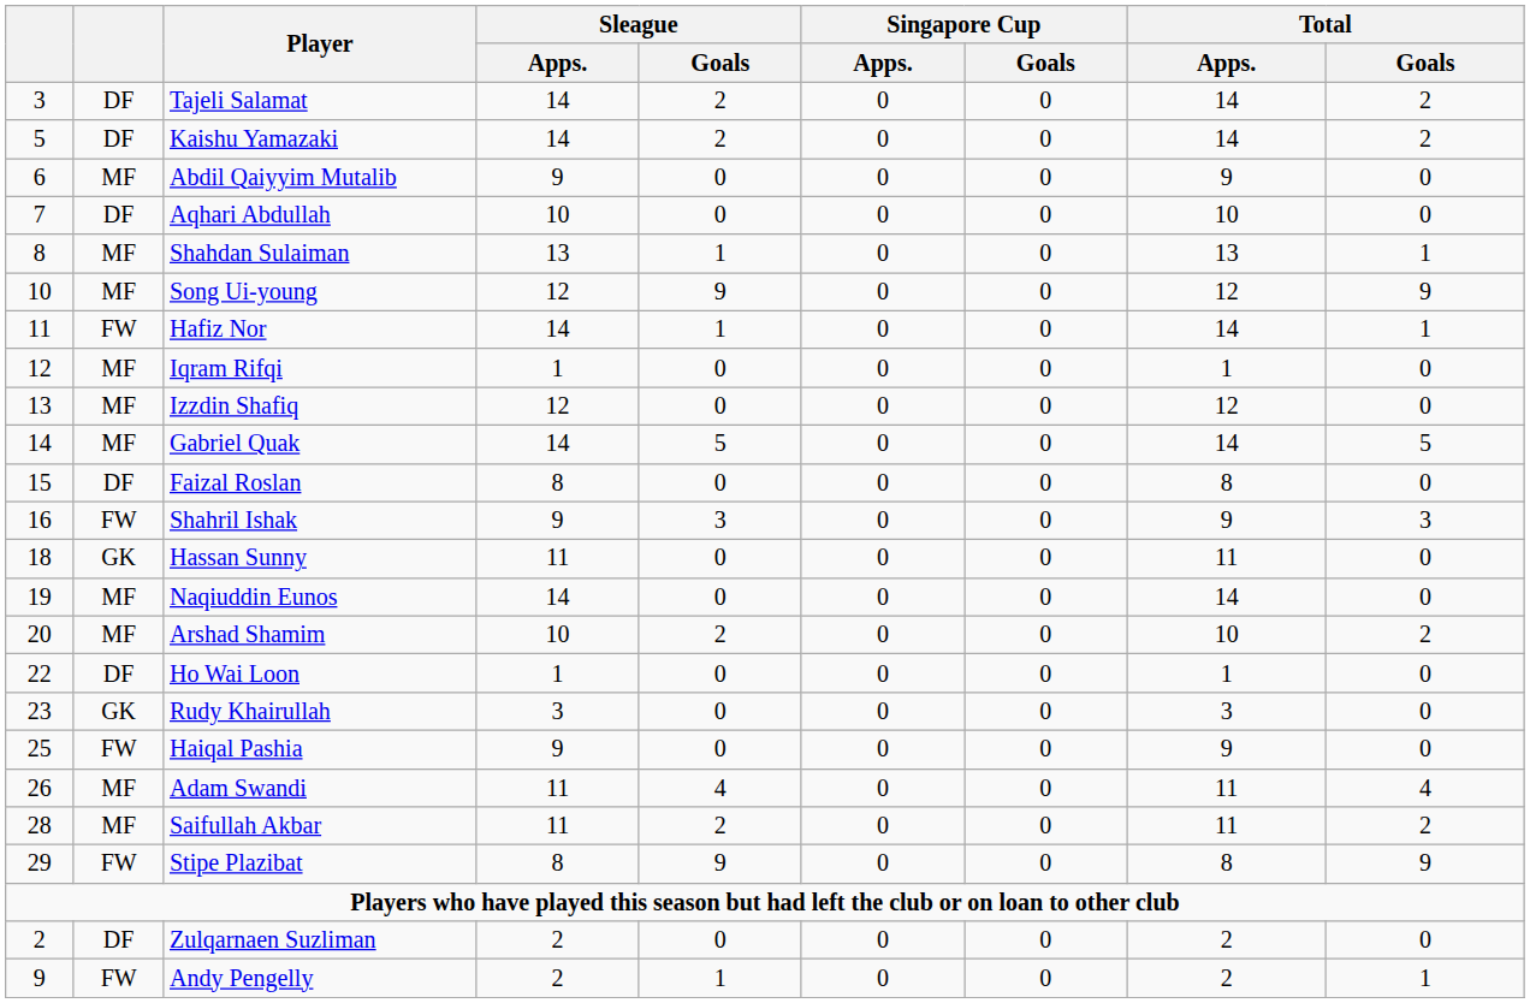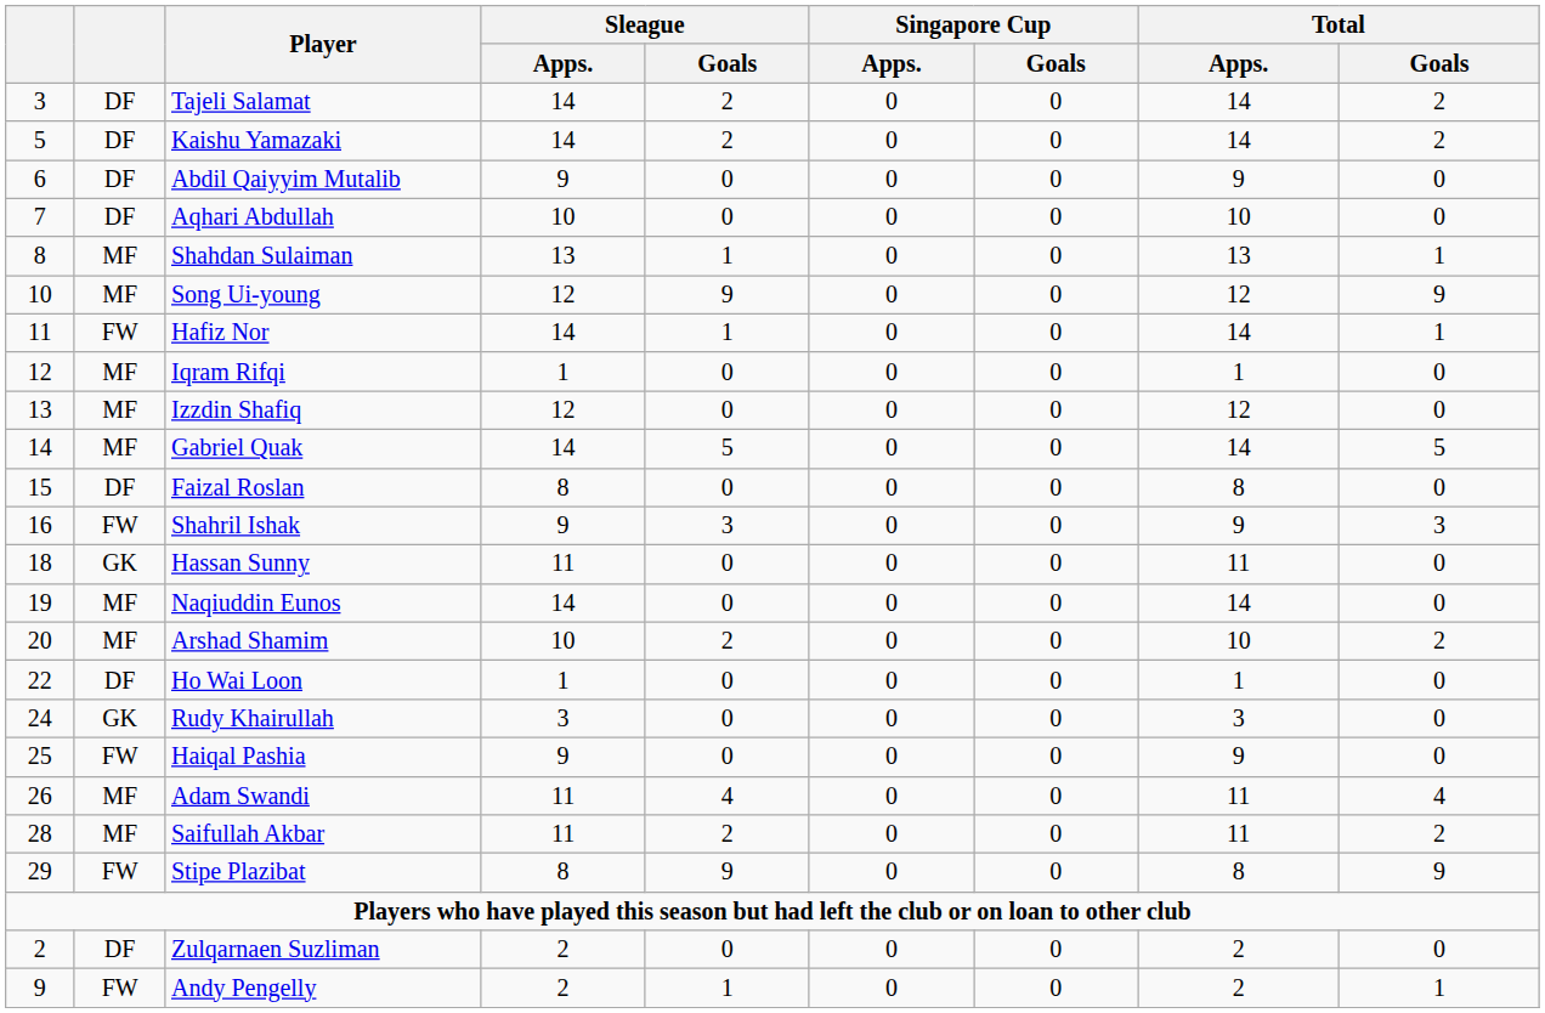 <table class="wikitable" style="text-align:center; font-size:100%; width:80%;">
 <tr>
 <th rowspan=2></th>
 <th rowspan=2></th>
 <th rowspan=2 width="200">Player</th>
 <th colspan=2 width="105">Sleague</th>
 <th colspan=2 width="105">Singapore Cup</th>
 <th colspan=2 width="130">Total</th>
 </tr>
 <tr>
 <th>Apps.</th>
 <th>Goals</th>
 <th>Apps.</th>
 <th>Goals</th>
 <th>Apps.</th>
 <th>Goals</th>
 </tr>
 <tr>
 <td>3</td>
 <td>DF</td>
 <td align="left"> <a href='#'>Tajeli Salamat</a></td>
 <td>14</td>
 <td>2</td>
 <td>0</td>
 <td>0</td>
 <td>14</td>
 <td>2</td>
 </tr>
 <tr>
 <td>5</td>
 <td>DF</td>
 <td align="left"> <a href='#'>Kaishu Yamazaki</a></td>
 <td>14</td>
 <td>2</td>
 <td>0</td>
 <td>0</td>
 <td>14</td>
 <td>2</td>
 </tr>
 <tr>
 <td>6</td>
-<td>MF</td>
+<td>DF</td>
 <td align="left"> <a href='#'>Abdil Qaiyyim Mutalib</a></td>
 <td>9</td>
 <td>0</td>
 <td>0</td>
 <td>0</td>
 <td>9</td>
 <td>0</td>
 </tr>
 <tr>
 <td>7</td>
 <td>DF</td>
 <td align="left"> <a href='#'>Aqhari Abdullah</a></td>
 <td>10</td>
 <td>0</td>
 <td>0</td>
 <td>0</td>
 <td>10</td>
 <td>0</td>
 </tr>
 <tr>
 <td>8</td>
 <td>MF</td>
 <td align="left"> <a href='#'>Shahdan Sulaiman</a></td>
 <td>13</td>
 <td>1</td>
 <td>0</td>
 <td>0</td>
 <td>13</td>
 <td>1</td>
 </tr>
 <tr>
 <td>10</td>
 <td>MF</td>
 <td align="left"> <a href='#'>Song Ui-young</a></td>
 <td>12</td>
 <td>9</td>
 <td>0</td>
 <td>0</td>
 <td>12</td>
 <td>9</td>
 </tr>
 <tr>
 <td>11</td>
 <td>FW</td>
 <td align="left"> <a href='#'>Hafiz Nor</a></td>
 <td>14</td>
 <td>1</td>
 <td>0</td>
 <td>0</td>
 <td>14</td>
 <td>1</td>
 </tr>
 <tr>
 <td>12</td>
 <td>MF</td>
 <td align="left"> <a href='#'>Iqram Rifqi</a></td>
 <td>1</td>
 <td>0</td>
 <td>0</td>
 <td>0</td>
 <td>1</td>
 <td>0</td>
 </tr>
 <tr>
 <td>13</td>
 <td>MF</td>
 <td align="left"> <a href='#'>Izzdin Shafiq</a></td>
 <td>12</td>
 <td>0</td>
 <td>0</td>
 <td>0</td>
 <td>12</td>
 <td>0</td>
 </tr>
 <tr>
 <td>14</td>
 <td>MF</td>
 <td align="left"> <a href='#'>Gabriel Quak</a></td>
 <td>14</td>
 <td>5</td>
 <td>0</td>
 <td>0</td>
 <td>14</td>
 <td>5</td>
 </tr>
 <tr>
 <td>15</td>
 <td>DF</td>
 <td align="left"> <a href='#'>Faizal Roslan</a></td>
 <td>8</td>
 <td>0</td>
 <td>0</td>
 <td>0</td>
 <td>8</td>
 <td>0</td>
 </tr>
 <tr>
 <td>16</td>
 <td>FW</td>
 <td align="left"> <a href='#'>Shahril Ishak</a></td>
 <td>9</td>
 <td>3</td>
 <td>0</td>
 <td>0</td>
 <td>9</td>
 <td>3</td>
 </tr>
 <tr>
 <td>18</td>
 <td>GK</td>
 <td align="left"> <a href='#'>Hassan Sunny</a></td>
 <td>11</td>
 <td>0</td>
 <td>0</td>
 <td>0</td>
 <td>11</td>
 <td>0</td>
 </tr>
 <tr>
 <td>19</td>
 <td>MF</td>
 <td align="left"> <a href='#'>Naqiuddin Eunos</a></td>
 <td>14</td>
 <td>0</td>
 <td>0</td>
 <td>0</td>
 <td>14</td>
 <td>0</td>
 </tr>
 <tr>
 <td>20</td>
 <td>MF</td>
 <td align="left"> <a href='#'>Arshad Shamim</a></td>
 <td>10</td>
 <td>2</td>
 <td>0</td>
 <td>0</td>
 <td>10</td>
 <td>2</td>
 </tr>
 <tr>
 <td>22</td>
 <td>DF</td>
 <td align="left"> <a href='#'>Ho Wai Loon</a></td>
 <td>1</td>
 <td>0</td>
 <td>0</td>
 <td>0</td>
 <td>1</td>
 <td>0</td>
 </tr>
 <tr>
-<td>23</td>
+<td>24</td>
 <td>GK</td>
 <td align="left"> <a href='#'>Rudy Khairullah</a></td>
 <td>3</td>
 <td>0</td>
 <td>0</td>
 <td>0</td>
 <td>3</td>
 <td>0</td>
 </tr>
 <tr>
 <td>25</td>
 <td>FW</td>
 <td align="left"> <a href='#'>Haiqal Pashia</a></td>
 <td>9</td>
 <td>0</td>
 <td>0</td>
 <td>0</td>
 <td>9</td>
 <td>0</td>
 </tr>
 <tr>
 <td>26</td>
 <td>MF</td>
 <td align="left"> <a href='#'>Adam Swandi</a></td>
 <td>11</td>
 <td>4</td>
 <td>0</td>
 <td>0</td>
 <td>11</td>
 <td>4</td>
 </tr>
 <tr>
 <td>28</td>
 <td>MF</td>
 <td align="left"> <a href='#'>Saifullah Akbar</a></td>
 <td>11</td>
 <td>2</td>
 <td>0</td>
 <td>0</td>
 <td>11</td>
 <td>2</td>
 </tr>
 <tr>
 <td>29</td>
 <td>FW</td>
 <td align="left"> <a href='#'>Stipe Plazibat</a></td>
 <td>8</td>
 <td>9</td>
 <td>0</td>
 <td>0</td>
 <td>8</td>
 <td>9</td>
 </tr>
 <tr>
 <td colspan="15"><strong>Players who have played this season but had left the club or on loan to other club</strong></td>
 </tr>
 <tr>
 <td>2</td>
 <td>DF</td>
 <td align="left"> <a href='#'>Zulqarnaen Suzliman</a></td>
 <td>2</td>
 <td>0</td>
 <td>0</td>
 <td>0</td>
 <td>2</td>
 <td>0</td>
 </tr>
 <tr>
 <td>9</td>
 <td>FW</td>
 <td align="left"> <a href='#'>Andy Pengelly</a></td>
 <td>2</td>
 <td>1</td>
 <td>0</td>
 <td>0</td>
 <td>2</td>
 <td>1</td>
 </tr>
 <tr>
 </tr>
 </table>
